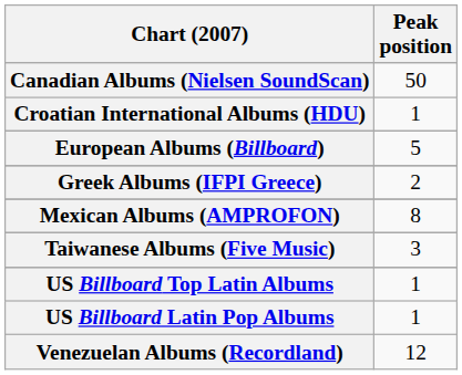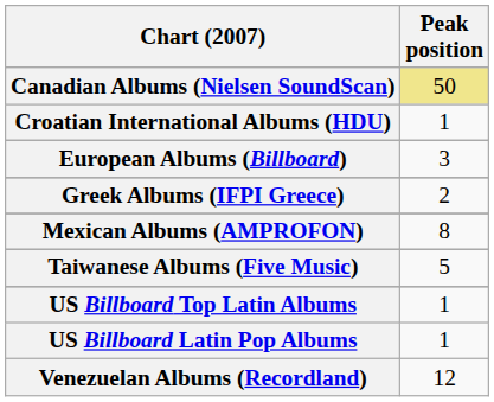 <table class="wikitable sortable plainrowheaders" style="text-align:center;">
 <tr>
 <th scope="col">Chart (2007)</th>
 <th scope="col">Peak<br>position</th>
 </tr>
 <tr>
 </tr>
 <tr>
 </tr>
 <tr>
 </tr>
 <tr>
 <th scope="row">Canadian Albums (<a href='#'>Nielsen SoundScan</a>)</th>
-<td>50</td>
+<td style="background: khaki;">50</td>
 </tr>
 <tr>
 <th scope="row">Croatian International Albums (<a href='#'>HDU</a>)</th>
 <td>1</td>
 </tr>
 <tr>
 </tr>
 <tr>
 <th scope="row">European Albums (<em><a href='#'>Billboard</a></em>)</th>
-<td>5</td>
+<td>3</td>
 </tr>
 <tr>
 </tr>
 <tr>
 </tr>
 <tr>
 </tr>
 <tr>
 <th scope="row">Greek Albums (<a href='#'>IFPI Greece</a>)</th>
 <td>2</td>
 </tr>
 <tr>
 </tr>
 <tr>
 </tr>
 <tr>
 <th scope="row">Mexican Albums (<a href='#'>AMPROFON</a>)</th>
 <td>8</td>
 </tr>
 <tr>
 </tr>
 <tr>
 </tr>
 <tr>
 </tr>
 <tr>
 </tr>
 <tr>
 </tr>
 <tr>
 <th scope="row">Taiwanese Albums (<a href='#'>Five Music</a>)</th>
-<td>3</td>
+<td>5</td>
 </tr>
 <tr>
 </tr>
 <tr>
 <th scope="row">US <a href='#'><em>Billboard</em> Top Latin Albums</a></th>
 <td>1</td>
 </tr>
 <tr>
 <th scope="row">US <a href='#'><em>Billboard</em> Latin Pop Albums</a></th>
 <td>1</td>
 </tr>
 <tr>
 <th scope="row">Venezuelan Albums (<a href='#'>Recordland</a>)</th>
 <td>12</td>
 </tr>
 </table>
